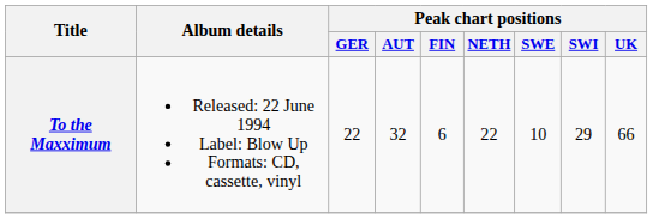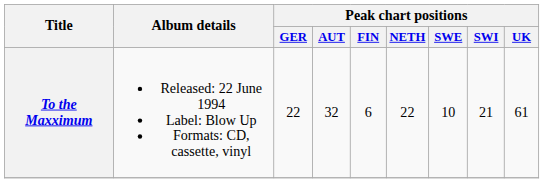 <table class="wikitable plainrowheaders" style="text-align:center;" border="1">
 <tr>
 <th scope="col" rowspan="2" style="width:10em;">Title</th>
 <th scope="col" rowspan="2" style="width:16em;">Album details</th>
 <th scope="col" colspan="7">Peak chart positions</th>
 </tr>
 <tr>
 <th scope="col" style="width:3em;font-size:90%;"><a href='#'>GER</a><br></th>
 <th scope="col" style="width:3em;font-size:90%;"><a href='#'>AUT</a><br></th>
 <th scope="col" style="width:3em;font-size:90%;"><a href='#'>FIN</a><br></th>
 <th scope="col" style="width:3em;font-size:90%;"><a href='#'>NETH</a><br></th>
 <th scope="col" style="width:3em;font-size:90%;"><a href='#'>SWE</a><br></th>
 <th scope="col" style="width:3em;font-size:90%;"><a href='#'>SWI</a><br></th>
 <th scope="col" style="width:3em;font-size:90%;"><a href='#'>UK</a><br></th>
 </tr>
 <tr>
 <th scope="row"><em><a href='#'>To the Maxximum</a></em></th>
 <td><br><ul><li>Released: 22 June 1994</li><li>Label: Blow Up</li><li>Formats: CD, cassette, vinyl</li></ul></td>
 <td>22</td>
 <td>32</td>
 <td>6</td>
 <td>22</td>
 <td>10</td>
-<td>29</td>
-<td>66</td>
+<td>21</td>
+<td>61</td>
 </tr>
 <tr>
 </tr>
 </table>
